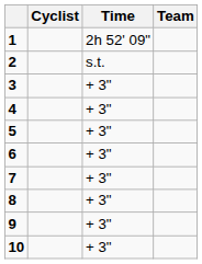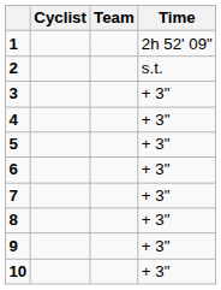 <table class="wikitable">
 <tr>
 <th></th>
 <th>Cyclist</th>
+<th>Team</th>
 <th>Time</th>
-<th>Team</th>
 </tr>
 <tr>
 <td><strong>1</strong></td>
 <td> </td>
+<td></td>
 <td>2h 52' 09"</td>
-<td></td>
 </tr>
 <tr>
 <td><strong>2</strong></td>
 <td></td>
+<td></td>
 <td>s.t.</td>
-<td></td>
 </tr>
 <tr>
 <td><strong>3</strong></td>
 <td><s></s></td>
+<td><s></s></td>
 <td>+ 3"</td>
-<td><s></s></td>
 </tr>
 <tr>
 <td><strong>4</strong></td>
 <td></td>
+<td></td>
 <td>+ 3"</td>
-<td></td>
 </tr>
 <tr>
 <td><strong>5</strong></td>
 <td></td>
+<td></td>
 <td>+ 3"</td>
-<td></td>
 </tr>
 <tr>
 <td><strong>6</strong></td>
 <td></td>
+<td></td>
 <td>+ 3"</td>
-<td></td>
 </tr>
 <tr>
 <td><strong>7</strong></td>
 <td></td>
+<td></td>
 <td>+ 3"</td>
-<td></td>
 </tr>
 <tr>
 <td><strong>8</strong></td>
 <td></td>
+<td></td>
 <td>+ 3"</td>
-<td></td>
 </tr>
 <tr>
 <td><strong>9</strong></td>
 <td></td>
+<td></td>
 <td>+ 3"</td>
-<td></td>
 </tr>
 <tr>
 <td><strong>10</strong></td>
 <td> </td>
+<td></td>
 <td>+ 3"</td>
-<td></td>
 </tr>
 </table>
